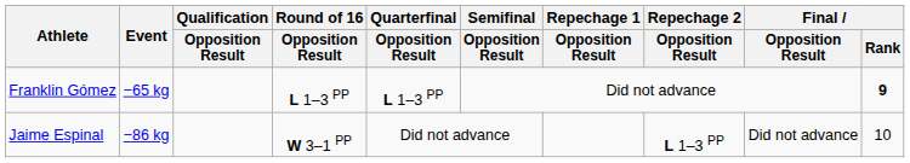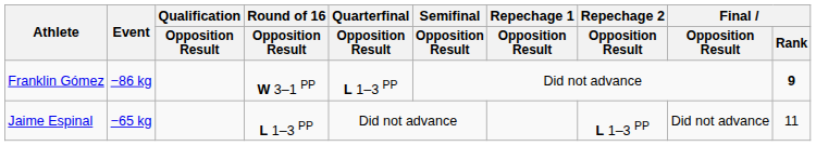 <table class="wikitable" style="font-size:90%">
 <tr>
 <th rowspan=2>Athlete</th>
 <th rowspan=2>Event</th>
 <th>Qualification</th>
 <th>Round of 16</th>
 <th>Quarterfinal</th>
 <th>Semifinal</th>
 <th>Repechage 1</th>
 <th>Repechage 2</th>
 <th colspan=2>Final / </th>
 </tr>
 <tr style="font-size: 95%">
 <th>Opposition<br>Result</th>
 <th>Opposition<br>Result</th>
 <th>Opposition<br>Result</th>
 <th>Opposition<br>Result</th>
 <th>Opposition<br>Result</th>
 <th>Opposition<br>Result</th>
 <th>Opposition<br>Result</th>
 <th>Rank</th>
 </tr>
 <tr align=center>
 <td align=left><a href='#'>Franklin Gómez</a></td>
-<td align=left><a href='#'>−65 kg</a></td>
+<td align=left><a href='#'>−86 kg</a></td>
 <td></td>
-<td><br><strong>L</strong> 1–3 <sup>PP</sup></td>
+<td><br><strong>W</strong> 3–1 <sup>PP</sup></td>
 <td><br><strong>L</strong> 1–3 <sup>PP</sup></td>
 <td colspan=4>Did not advance</td>
 <td><strong>9</strong></td>
 </tr>
 <tr align=center>
 <td align=left><a href='#'>Jaime Espinal</a></td>
-<td align=left><a href='#'>−86 kg</a></td>
+<td align=left><a href='#'>−65 kg</a></td>
 <td></td>
-<td><br><strong>W</strong> 3–1 <sup>PP</sup></td>
+<td><br><strong>L</strong> 1–3 <sup>PP</sup></td>
 <td colspan=2>Did not advance</td>
 <td></td>
 <td><br><strong>L</strong> 1–3 <sup>PP</sup></td>
 <td>Did not advance</td>
-<td>10</td>
+<td>11</td>
 </tr>
 </table>
